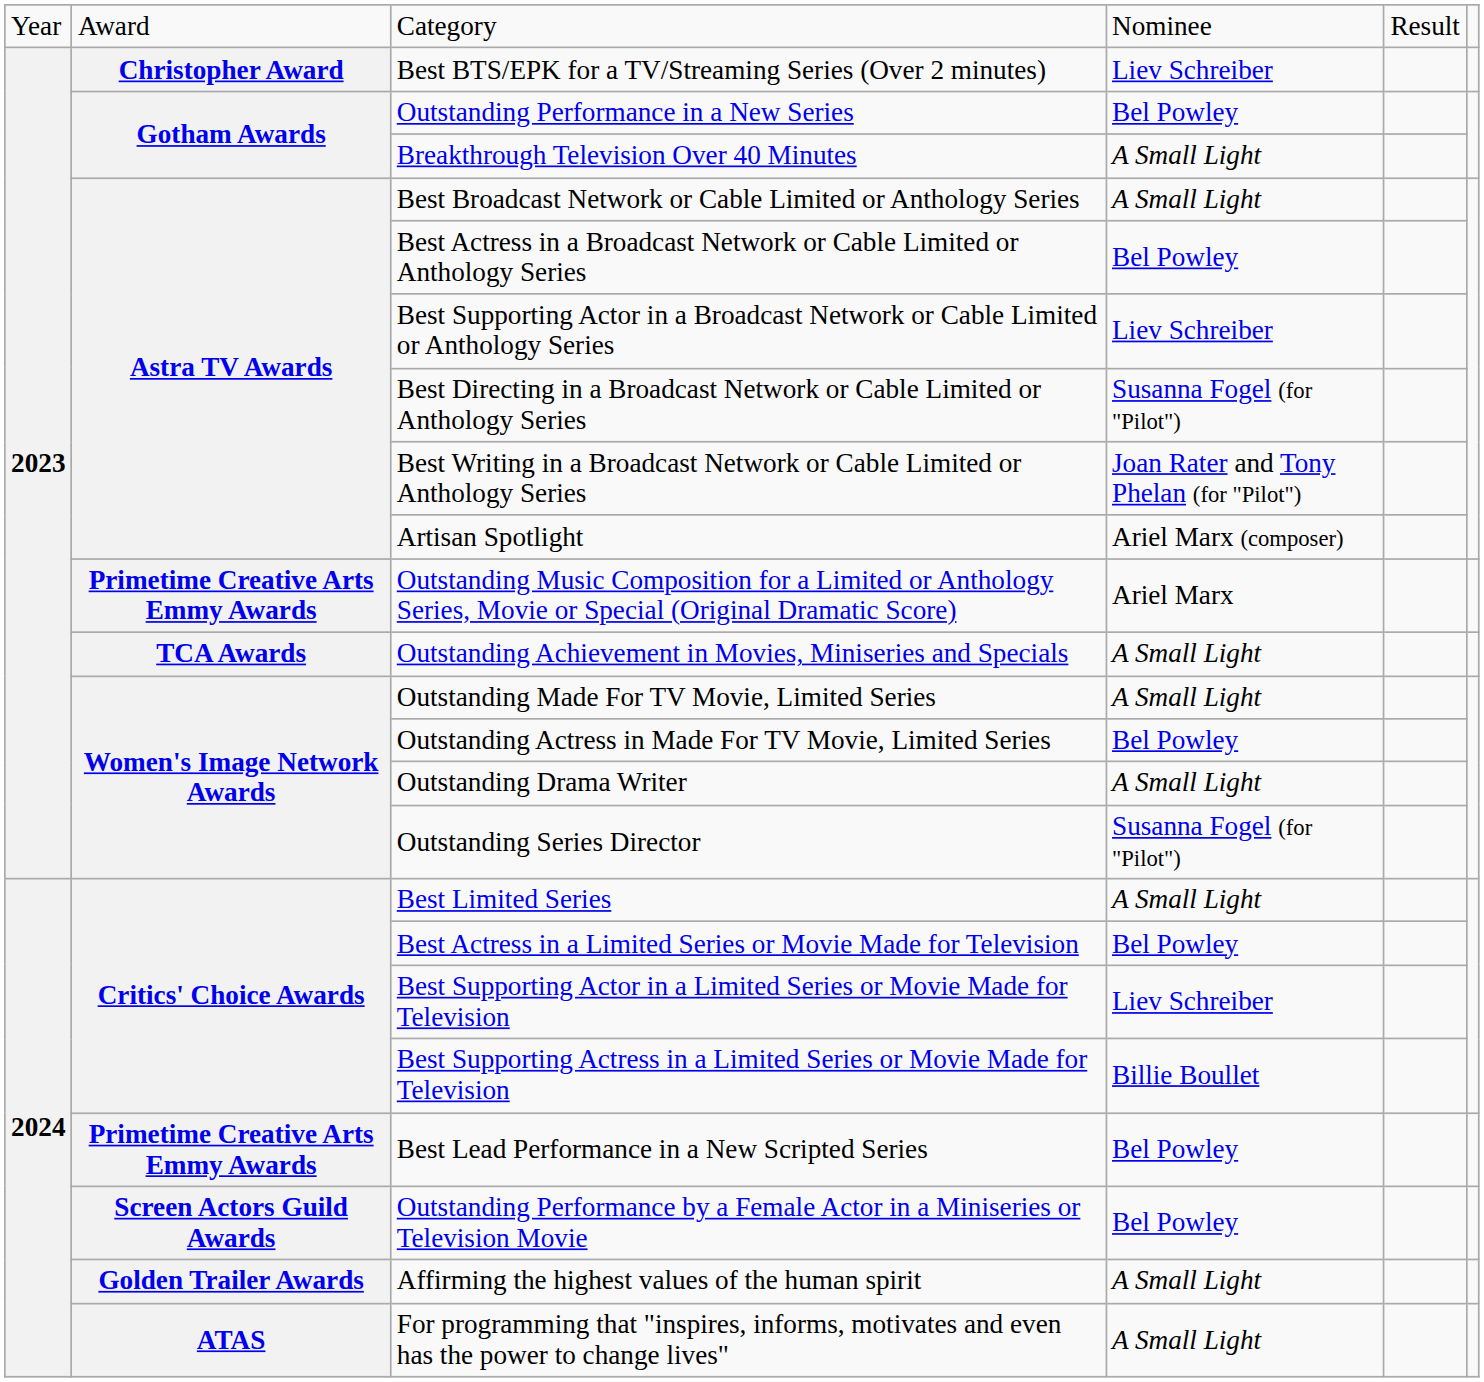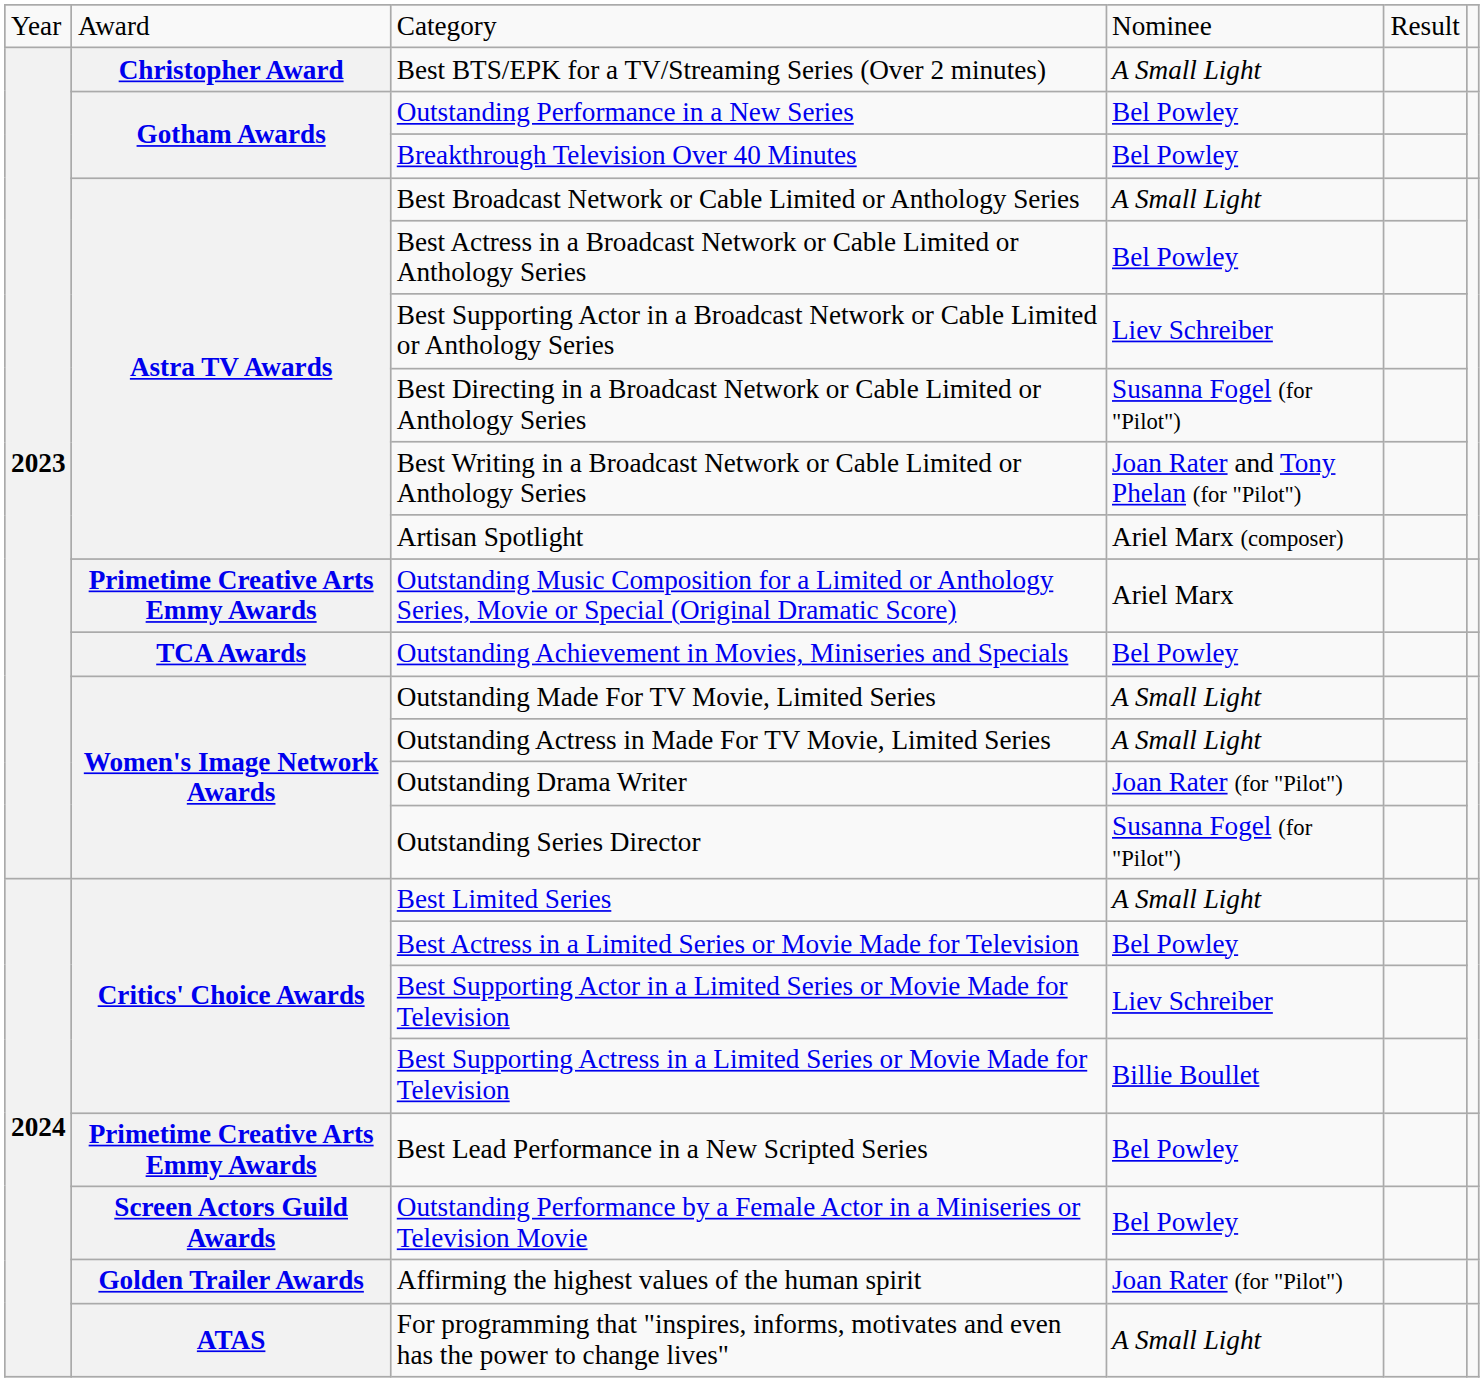 <table class="wikitable plainrowheaders sortable plainrowheaders">
 <tr>
 <td scope="col">Year</td>
 <td scope="col">Award</td>
 <td scope="col">Category</td>
 <td scope="col">Nominee</td>
 <td scope="col">Result</td>
 <td scope="col" class="unsortable"></td>
 </tr>
 <tr>
 <th rowspan="15">2023</th>
 <th><a href='#'>Christopher Award</a></th>
 <td>Best BTS/EPK for a TV/Streaming Series (Over 2 minutes)</td>
-<td><a href='#'>Liev Schreiber</a></td>
+<td><em>A Small Light</em></td>
 <td></td>
 <td align="center"></td>
 </tr>
 <tr>
 <th rowspan="2"><a href='#'>Gotham Awards</a></th>
 <td><a href='#'>Outstanding Performance in a New Series</a></td>
 <td><a href='#'>Bel Powley</a></td>
 <td></td>
 <td style="text-align:center;" rowspan="2"></td>
 </tr>
 <tr>
 <td><a href='#'>Breakthrough Television Over 40 Minutes</a></td>
-<td><em> A Small Light</em></td>
+<td><a href='#'>Bel Powley</a></td>
 <td></td>
 </tr>
 <tr>
 <th rowspan="6"><a href='#'>Astra TV Awards</a></th>
 <td>Best Broadcast Network or Cable Limited or Anthology Series</td>
 <td><em>A Small Light</em></td>
 <td></td>
 <td align="center" rowspan="6"></td>
 </tr>
 <tr>
 <td>Best Actress in a Broadcast Network or Cable Limited or Anthology Series</td>
 <td><a href='#'>Bel Powley</a></td>
 <td></td>
 </tr>
 <tr>
 <td>Best Supporting Actor in a Broadcast Network or Cable Limited or Anthology Series</td>
 <td><a href='#'>Liev Schreiber</a></td>
 <td></td>
 </tr>
 <tr>
 <td>Best Directing in a Broadcast Network or Cable Limited or Anthology Series</td>
 <td><a href='#'>Susanna Fogel</a> <small>(for "Pilot")</small></td>
 <td></td>
 </tr>
 <tr>
 <td>Best Writing in a Broadcast Network or Cable Limited or Anthology Series</td>
 <td><a href='#'>Joan Rater</a> and <a href='#'>Tony Phelan</a> <small>(for "Pilot")</small></td>
 <td></td>
 </tr>
 <tr>
 <td>Artisan Spotlight</td>
 <td>Ariel Marx <small>(composer)</small></td>
 <td></td>
 </tr>
 <tr>
 <th><a href='#'>Primetime Creative Arts Emmy Awards</a></th>
 <td><a href='#'>Outstanding Music Composition for a Limited or Anthology Series, Movie or Special (Original Dramatic Score)</a></td>
 <td>Ariel Marx </td>
 <td></td>
 <td align="center"></td>
 </tr>
 <tr>
 <th><a href='#'>TCA Awards</a></th>
 <td><a href='#'>Outstanding Achievement in Movies, Miniseries and Specials</a></td>
-<td><em>A Small Light</em></td>
+<td><a href='#'>Bel Powley</a></td>
 <td></td>
 <td align="center"></td>
 </tr>
 <tr>
 <th rowspan="4"><a href='#'>Women's Image Network Awards</a></th>
 <td>Outstanding Made For TV Movie, Limited Series</td>
 <td><em>A Small Light</em></td>
 <td></td>
 <td align="center" rowspan="4"></td>
 </tr>
 <tr>
 <td>Outstanding Actress in Made For TV Movie, Limited Series</td>
-<td><a href='#'>Bel Powley</a></td>
+<td><em>A Small Light</em></td>
 <td></td>
 </tr>
 <tr>
 <td>Outstanding Drama Writer</td>
-<td><em>A Small Light</em></td>
+<td><a href='#'>Joan Rater</a> <small>(for "Pilot")</small></td>
 <td></td>
 </tr>
 <tr>
 <td>Outstanding Series Director</td>
 <td><a href='#'>Susanna Fogel</a> <small>(for "Pilot")</small></td>
 <td></td>
 </tr>
 <tr>
 <th rowspan="8">2024</th>
 <th rowspan="4"><a href='#'>Critics' Choice Awards</a></th>
 <td><a href='#'>Best Limited Series</a></td>
 <td><em>A Small Light</em></td>
 <td></td>
 <td rowspan="4" align="center"></td>
 </tr>
 <tr>
 <td><a href='#'>Best Actress in a Limited Series or Movie Made for Television</a></td>
 <td><a href='#'>Bel Powley</a></td>
 <td></td>
 </tr>
 <tr>
 <td><a href='#'>Best Supporting Actor in a Limited Series or Movie Made for Television</a></td>
 <td><a href='#'>Liev Schreiber</a></td>
 <td></td>
 </tr>
 <tr>
 <td><a href='#'>Best Supporting Actress in a Limited Series or Movie Made for Television</a></td>
 <td><a href='#'>Billie Boullet</a></td>
 <td></td>
 </tr>
 <tr>
 <th><a href='#'>Primetime Creative Arts Emmy Awards</a></th>
 <td>Best Lead Performance in a New Scripted Series</td>
 <td><a href='#'>Bel Powley</a></td>
 <td></td>
 <td align="center"></td>
 </tr>
 <tr>
 <th><a href='#'>Screen Actors Guild Awards</a></th>
 <td><a href='#'>Outstanding Performance by a Female Actor in a Miniseries or Television Movie</a></td>
 <td><a href='#'>Bel Powley</a></td>
 <td></td>
 <td align="center"></td>
 </tr>
 <tr>
 <th><a href='#'>Golden Trailer Awards</a></th>
 <td>Affirming the highest values of the human spirit</td>
-<td><em>A Small Light</em></td>
+<td><a href='#'>Joan Rater</a> <small>(for "Pilot")</small></td>
 <td></td>
 <td align="center"></td>
 </tr>
 <tr>
 <th><a href='#'>ATAS</a></th>
 <td>For programming that "inspires, informs, motivates and even has the power to change lives"</td>
 <td><em>A Small Light</em></td>
 <td></td>
 <td align="center"></td>
 </tr>
 </table>
